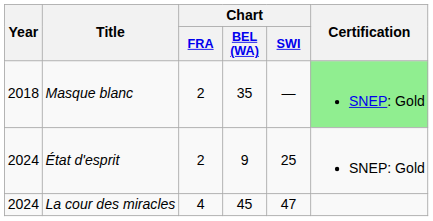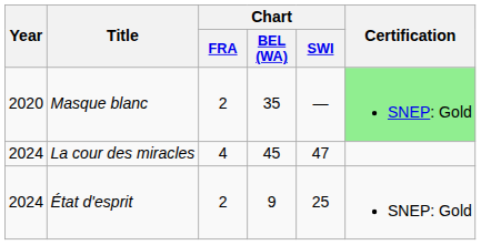 <table class="wikitable">
 <tr>
 <th scope="col" rowspan="2">Year</th>
 <th scope="col" rowspan="2">Title</th>
 <th scope="col" colspan="3">Chart</th>
 <th scope="col" rowspan="2">Certification</th>
 </tr>
 <tr>
 <th scope="col" style="width:3em;font-size:90%;"><a href='#'>FRA</a><br></th>
 <th scope="col" style="width:3em;font-size:90%;"><a href='#'>BEL<br>(WA)</a><br></th>
 <th scope="col" style="width:3em;font-size:90%;"><a href='#'>SWI</a><br></th>
 </tr>
 <tr>
-<td style="text-align:center;">2018</td>
+<td style="text-align:center;">2020</td>
 <td><em>Masque blanc</em></td>
 <td style="text-align:center;">2</td>
 <td style="text-align:center;">35</td>
 <td style="text-align:center;">—</td>
 <td style="background: lightgreen;"><br><ul><li><a href='#'>SNEP</a>: Gold</li></ul></td>
+</tr>
+<tr>
+<td style="text-align:center;">2024</td>
+<td><em>La cour des miracles</em></td>
+<td style="text-align:center;">4<br></td>
+<td style="text-align:center;">45</td>
+<td style="text-align:center;">47</td>
+<td></td>
 </tr>
 <tr>
 <td style="text-align:center;">2024</td>
 <td><em>État d'esprit</em></td>
 <td style="text-align:center;">2</td>
 <td style="text-align:center;">9</td>
 <td style="text-align:center;">25</td>
 <td><br><ul><li>SNEP: Gold</li></ul></td>
 </tr>
-<tr>
-<td style="text-align:center;">2024</td>
-<td><em>La cour des miracles</em></td>
-<td style="text-align:center;">4<br></td>
-<td style="text-align:center;">45</td>
-<td style="text-align:center;">47</td>
-<td></td>
-</tr>
 </table>
